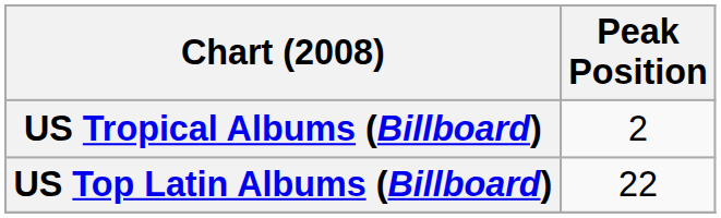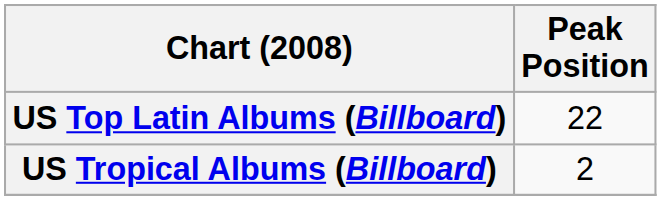 <table class="wikitable plainrowheaders" style="text-align:center;">
 <tr>
 <th scope="col">Chart (2008)</th>
 <th scope="col">Peak <br> Position</th>
 </tr>
 <tr>
+<th scope="row">US <a href='#'>Top Latin Albums</a> (<em><a href='#'>Billboard</a></em>)</th>
+<td style="text-align:center;">22</td>
+</tr>
+<tr>
 <th scope="row">US <a href='#'>Tropical Albums</a> (<em><a href='#'>Billboard</a></em>)</th>
 <td style="text-align:center;">2</td>
 </tr>
 <tr>
-<th scope="row">US <a href='#'>Top Latin Albums</a> (<em><a href='#'>Billboard</a></em>)</th>
-<td style="text-align:center;">22</td>
-</tr>
-<tr>
 </tr>
 </table>
